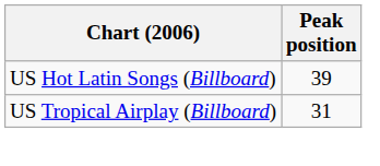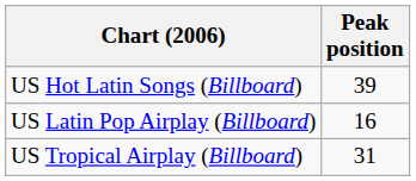 <table class="wikitable">
 <tr>
 <th align="left">Chart (2006)</th>
 <th align="left">Peak<br>position</th>
 </tr>
 <tr>
 <td align="left">US <a href='#'>Hot Latin Songs</a> (<em><a href='#'>Billboard</a></em>)</td>
 <td align="center">39</td>
 </tr>
 <tr>
+<td align="left">US <a href='#'>Latin Pop Airplay</a> (<em><a href='#'>Billboard</a></em>)</td>
+<td align="center">16</td>
+</tr>
+<tr>
 <td align="left">US <a href='#'>Tropical Airplay</a> (<em><a href='#'>Billboard</a></em>)</td>
 <td align="center">31</td>
 </tr>
 </table>
